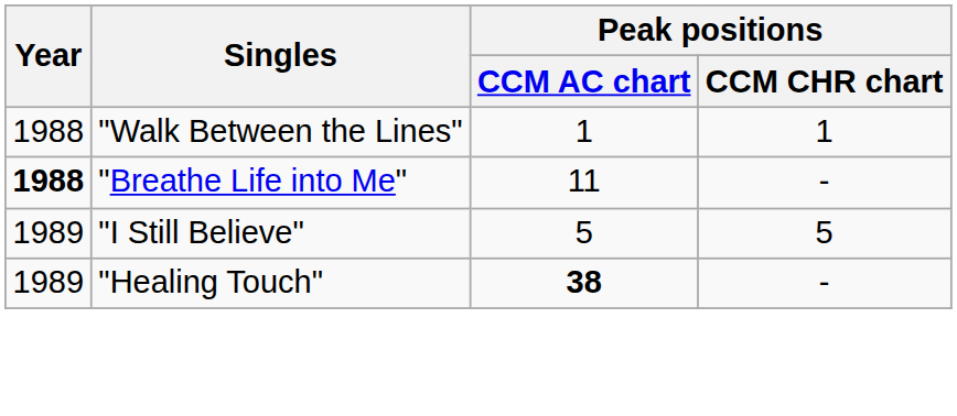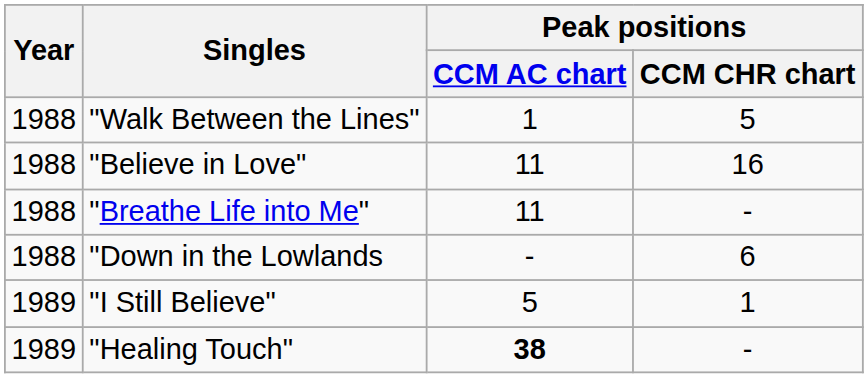 <table class="wikitable">
 <tr>
 <th rowspan="2">Year</th>
 <th rowspan="2">Singles</th>
 <th colspan="2">Peak positions</th>
 </tr>
 <tr>
 <th><a href='#'>CCM AC chart</a></th>
 <th>CCM CHR chart</th>
 </tr>
 <tr>
 <td>1988</td>
 <td>"Walk Between the Lines"</td>
 <td align="center">1</td>
-<td align="center">1</td>
+<td align="center">5</td>
 </tr>
 <tr>
-<td><strong>1988</strong></td>
+<td>1988</td>
+<td>"Believe in Love"</td>
+<td align="center">11</td>
+<td align="center">16</td>
+</tr>
+<tr>
+<td>1988</td>
 <td>"<a href='#'>Breathe Life into Me</a>"</td>
 <td align="center">11</td>
 <td align="center">-</td>
 </tr>
 <tr>
+<td>1988</td>
+<td>"Down in the Lowlands</td>
+<td align="center">-</td>
+<td align="center">6</td>
+</tr>
+<tr>
 <td>1989</td>
 <td>"I Still Believe"</td>
 <td align="center">5</td>
-<td align="center">5</td>
+<td align="center">1</td>
 </tr>
 <tr>
 <td>1989</td>
 <td>"Healing Touch"</td>
 <td align="center"><strong>38</strong></td>
 <td align="center">-</td>
 </tr>
 </table>
